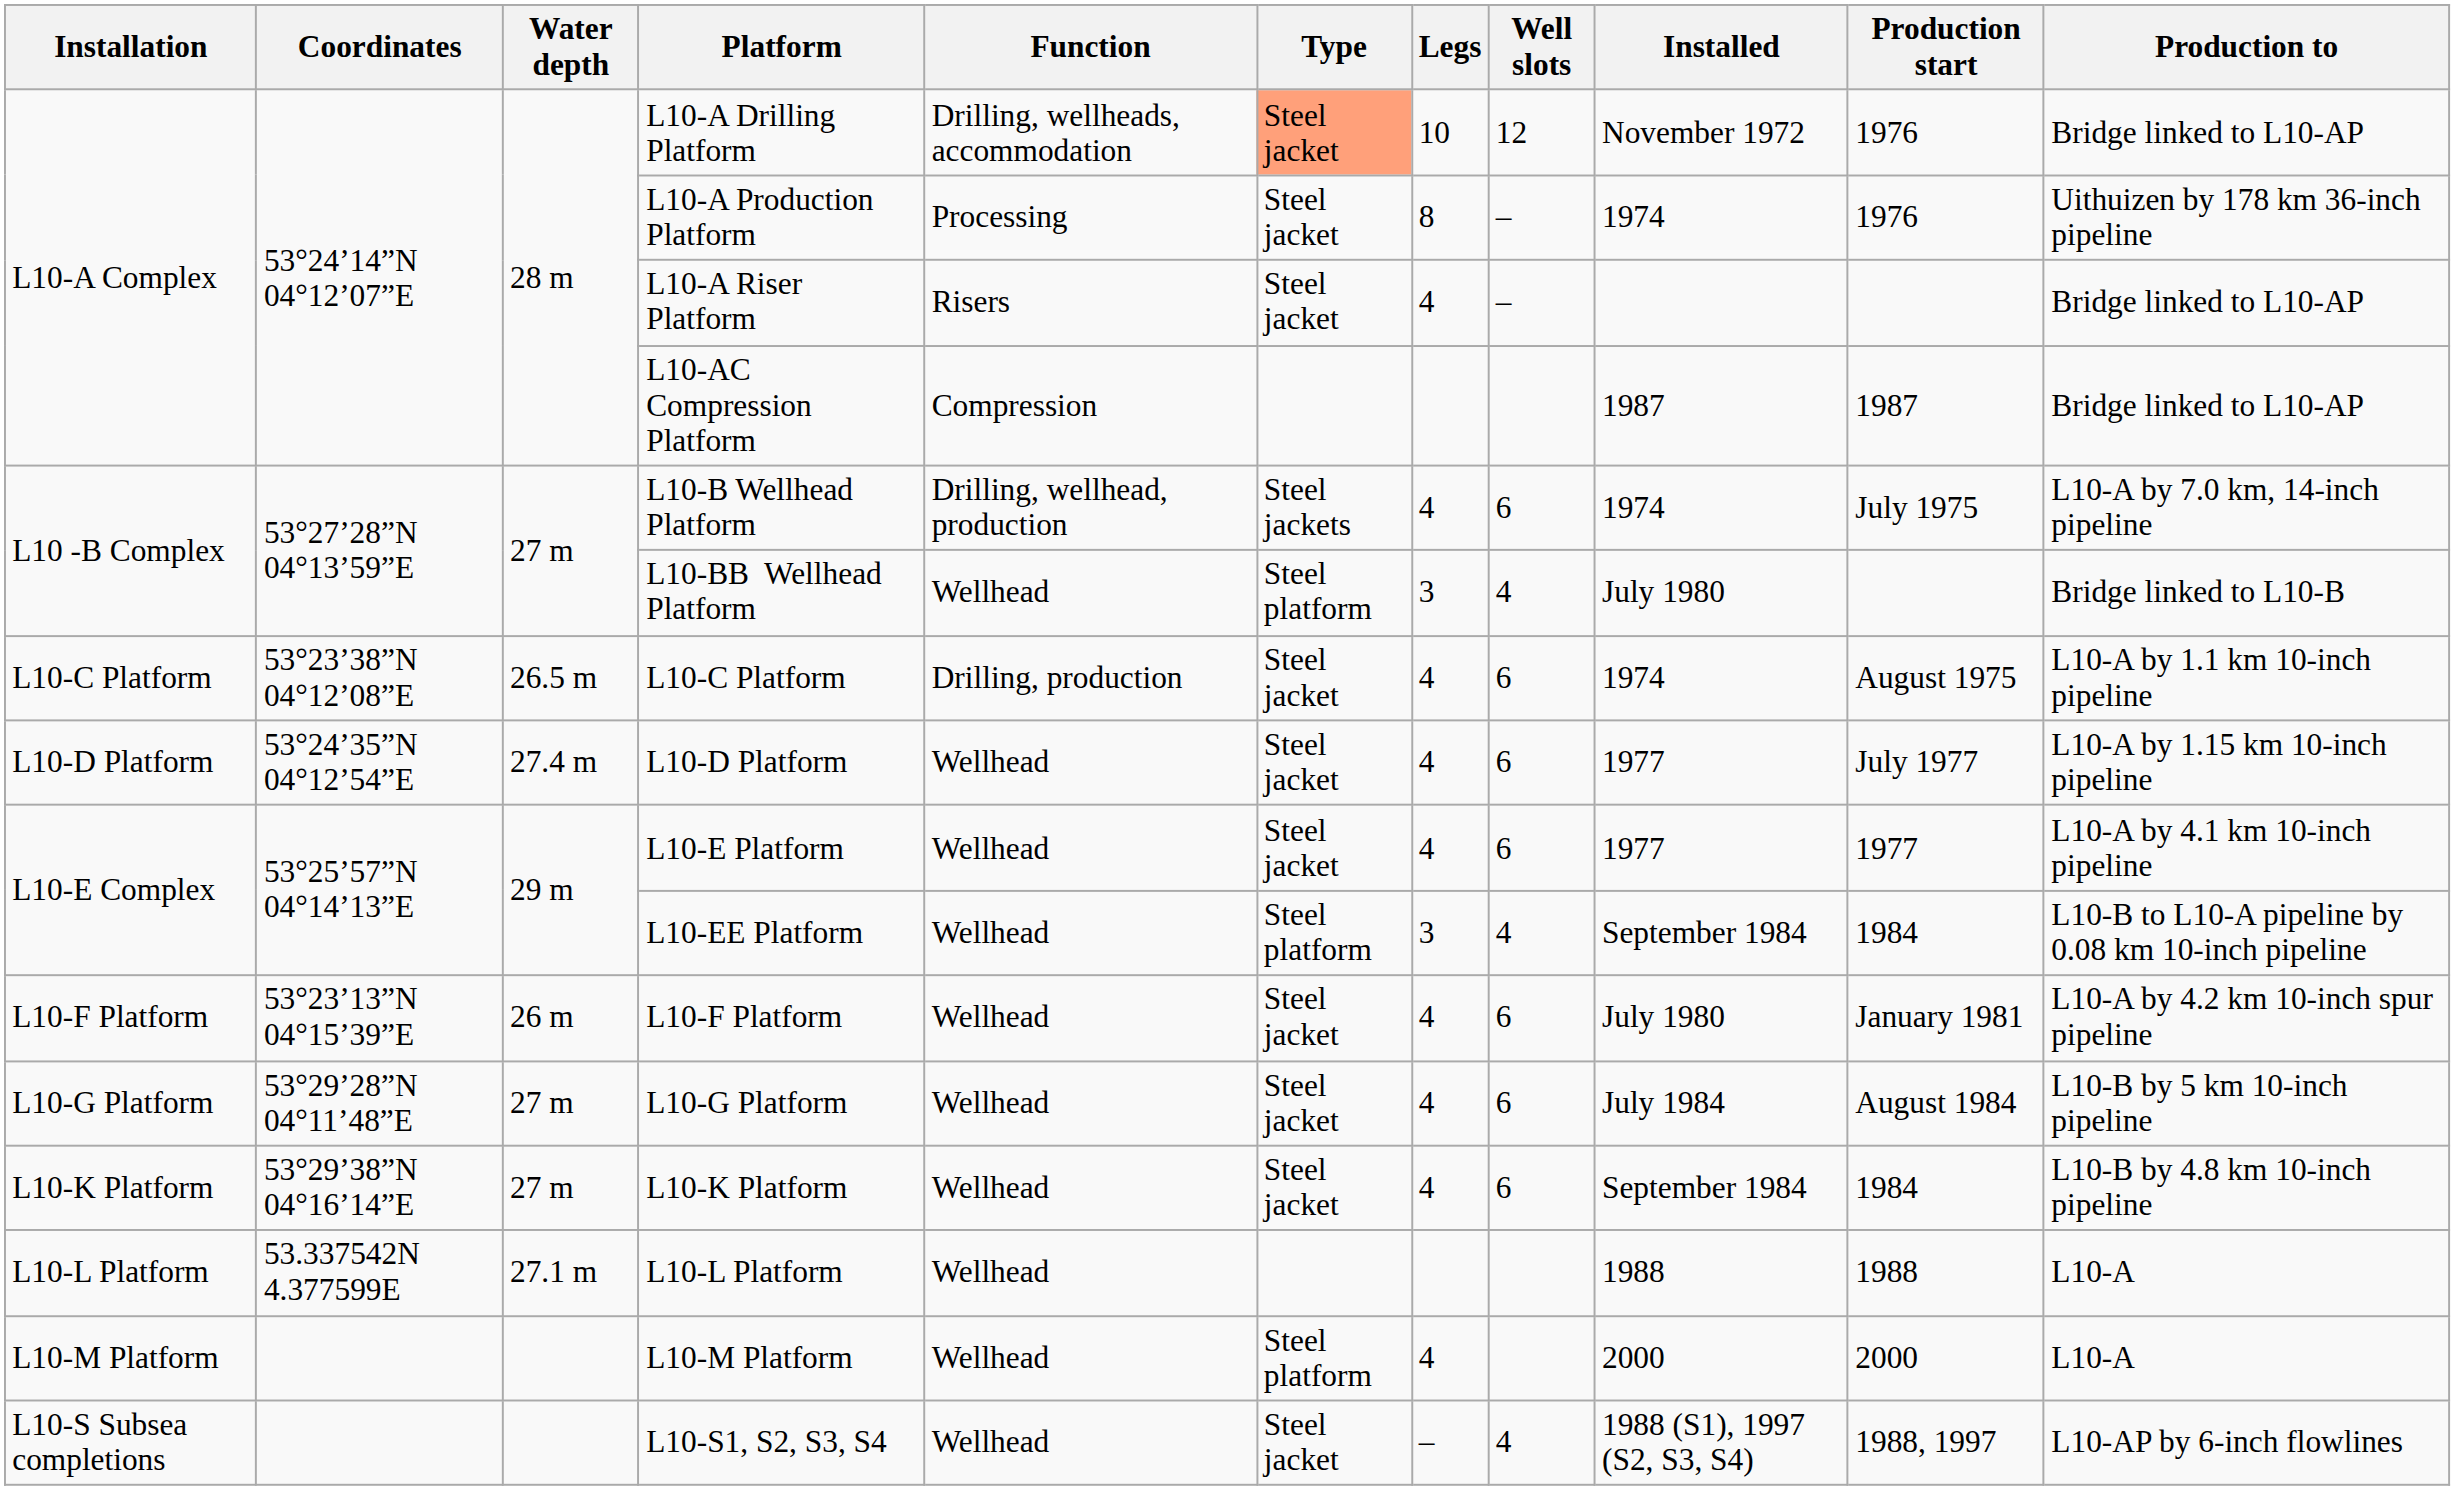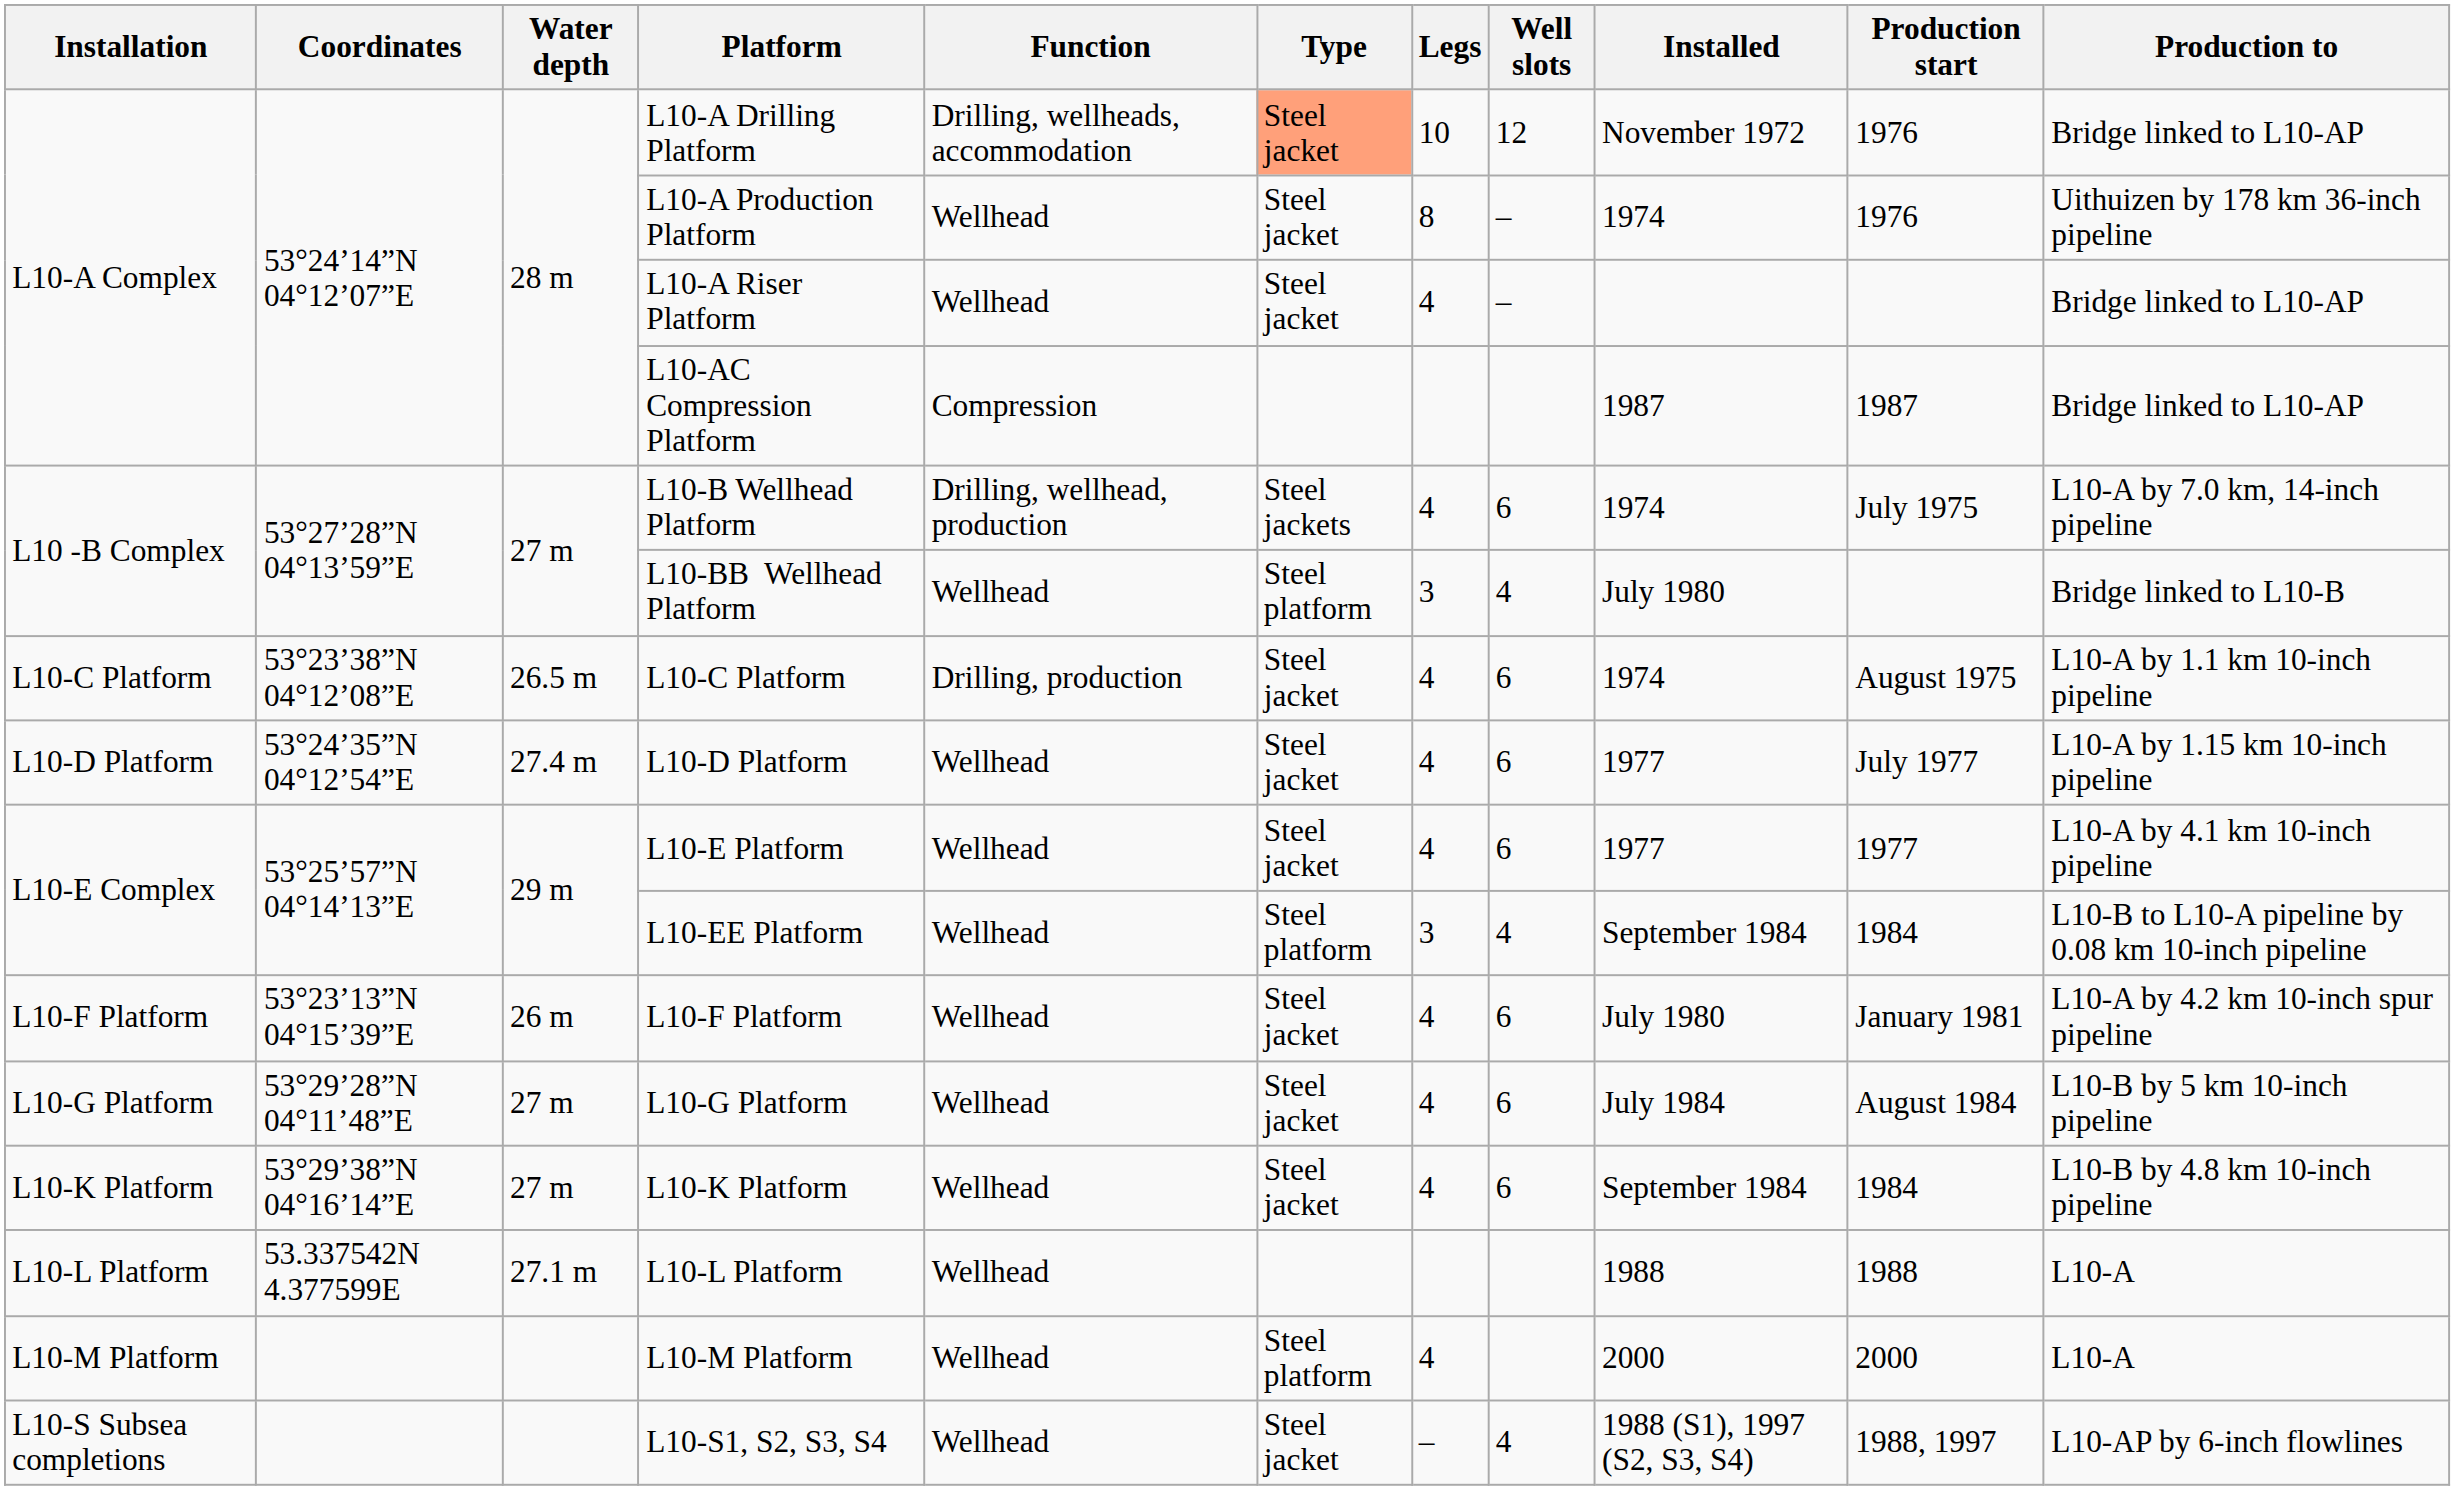 <table class="wikitable">
 <tr>
 <th>Installation</th>
 <th>Coordinates</th>
 <th>Water depth</th>
 <th>Platform</th>
 <th>Function</th>
 <th>Type</th>
 <th>Legs</th>
 <th>Well slots</th>
 <th>Installed</th>
 <th>Production start</th>
 <th>Production to</th>
 </tr>
 <tr>
 <td rowspan="4">L10-A Complex</td>
 <td rowspan="4">53°24’14”N 04°12’07”E</td>
 <td rowspan="4">28 m</td>
 <td>L10-A Drilling Platform</td>
 <td>Drilling, wellheads, accommodation</td>
 <td style="background: lightsalmon;">Steel jacket</td>
 <td>10</td>
 <td>12</td>
 <td>November 1972</td>
 <td>1976</td>
 <td>Bridge linked to L10-AP</td>
 </tr>
 <tr>
 <td>L10-A Production Platform</td>
-<td>Processing</td>
+<td>Wellhead</td>
 <td>Steel jacket</td>
 <td>8</td>
 <td>–</td>
 <td>1974</td>
 <td>1976</td>
 <td>Uithuizen by 178 km 36-inch  pipeline</td>
 </tr>
 <tr>
 <td>L10-A Riser Platform</td>
-<td>Risers</td>
+<td>Wellhead</td>
 <td>Steel jacket</td>
 <td>4</td>
 <td>–</td>
 <td></td>
 <td></td>
 <td>Bridge linked to L10-AP</td>
 </tr>
 <tr>
 <td>L10-AC Compression Platform</td>
 <td>Compression</td>
 <td></td>
 <td></td>
 <td></td>
 <td>1987</td>
 <td>1987</td>
 <td>Bridge linked to L10-AP</td>
 </tr>
 <tr>
 <td rowspan="2">L10 -B Complex</td>
 <td rowspan="2">53°27’28”N 04°13’59”E</td>
 <td rowspan="2">27 m</td>
 <td>L10-B Wellhead Platform</td>
 <td>Drilling, wellhead, production</td>
 <td>Steel jackets</td>
 <td>4</td>
 <td>6</td>
 <td>1974</td>
 <td>July 1975</td>
 <td>L10-A by 7.0 km, 14-inch pipeline</td>
 </tr>
 <tr>
 <td>L10-BB  Wellhead Platform</td>
 <td>Wellhead</td>
 <td>Steel platform</td>
 <td>3</td>
 <td>4</td>
 <td>July 1980</td>
 <td></td>
 <td>Bridge linked to L10-B</td>
 </tr>
 <tr>
 <td>L10-C Platform</td>
 <td>53°23’38”N 04°12’08”E</td>
 <td>26.5 m</td>
 <td>L10-C Platform</td>
 <td>Drilling, production</td>
 <td>Steel jacket</td>
 <td>4</td>
 <td>6</td>
 <td>1974</td>
 <td>August 1975</td>
 <td>L10-A by 1.1 km 10-inch pipeline</td>
 </tr>
 <tr>
 <td>L10-D Platform</td>
 <td>53°24’35”N 04°12’54”E</td>
 <td>27.4 m</td>
 <td>L10-D Platform</td>
 <td>Wellhead</td>
 <td>Steel jacket</td>
 <td>4</td>
 <td>6</td>
 <td>1977</td>
 <td>July 1977</td>
 <td>L10-A by 1.15 km 10-inch pipeline</td>
 </tr>
 <tr>
 <td rowspan="2">L10-E Complex</td>
 <td rowspan="2">53°25’57”N 04°14’13”E</td>
 <td rowspan="2">29 m</td>
 <td>L10-E Platform</td>
 <td>Wellhead</td>
 <td>Steel jacket</td>
 <td>4</td>
 <td>6</td>
 <td>1977</td>
 <td>1977</td>
 <td>L10-A by 4.1 km 10-inch pipeline</td>
 </tr>
 <tr>
 <td>L10-EE Platform</td>
 <td>Wellhead</td>
 <td>Steel platform</td>
 <td>3</td>
 <td>4</td>
 <td>September 1984</td>
 <td>1984</td>
 <td>L10-B to L10-A pipeline by 0.08 km  10-inch pipeline</td>
 </tr>
 <tr>
 <td>L10-F Platform</td>
 <td>53°23’13”N 04°15’39”E</td>
 <td>26 m</td>
 <td>L10-F Platform</td>
 <td>Wellhead</td>
 <td>Steel jacket</td>
 <td>4</td>
 <td>6</td>
 <td>July 1980</td>
 <td>January 1981</td>
 <td>L10-A by 4.2 km 10-inch spur pipeline</td>
 </tr>
 <tr>
 <td>L10-G Platform</td>
 <td>53°29’28”N 04°11’48”E</td>
 <td>27 m</td>
 <td>L10-G Platform</td>
 <td>Wellhead</td>
 <td>Steel jacket</td>
 <td>4</td>
 <td>6</td>
 <td>July 1984</td>
 <td>August 1984</td>
 <td>L10-B by 5 km 10-inch pipeline</td>
 </tr>
 <tr>
 <td>L10-K Platform</td>
 <td>53°29’38”N 04°16’14”E</td>
 <td>27 m</td>
 <td>L10-K Platform</td>
 <td>Wellhead</td>
 <td>Steel jacket</td>
 <td>4</td>
 <td>6</td>
 <td>September 1984</td>
 <td>1984</td>
 <td>L10-B by 4.8 km 10-inch pipeline</td>
 </tr>
 <tr>
 <td>L10-L Platform</td>
 <td>53.337542N<br>4.377599E</td>
 <td>27.1 m</td>
 <td>L10-L Platform</td>
 <td>Wellhead</td>
 <td></td>
 <td></td>
 <td></td>
 <td>1988</td>
 <td>1988</td>
 <td>L10-A</td>
 </tr>
 <tr>
 <td>L10-M Platform</td>
 <td></td>
 <td></td>
 <td>L10-M Platform</td>
 <td>Wellhead</td>
 <td>Steel platform</td>
 <td>4</td>
 <td></td>
 <td>2000</td>
 <td>2000</td>
 <td>L10-A</td>
 </tr>
 <tr>
 <td>L10-S Subsea completions</td>
 <td></td>
 <td></td>
 <td>L10-S1, S2, S3, S4</td>
 <td>Wellhead</td>
 <td>Steel jacket</td>
 <td>–</td>
 <td>4</td>
 <td>1988 (S1), 1997 (S2, S3, S4)</td>
 <td>1988, 1997</td>
 <td>L10-AP by 6-inch flowlines</td>
 </tr>
 </table>
